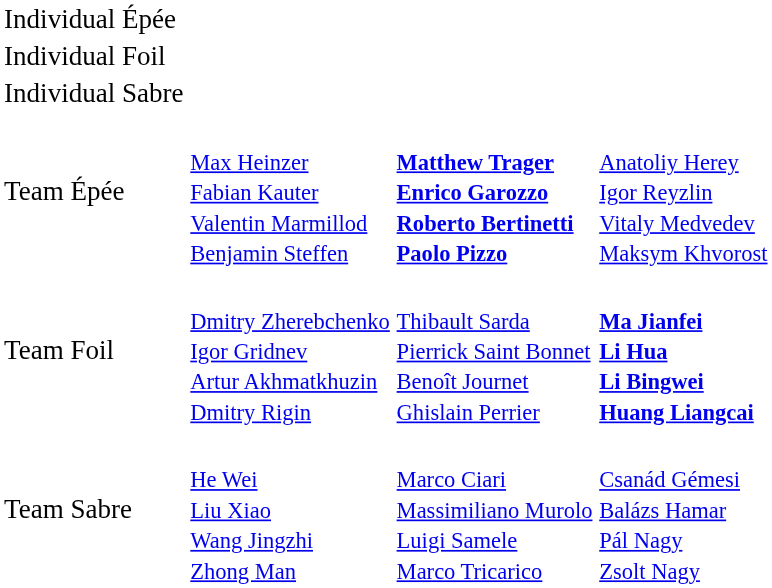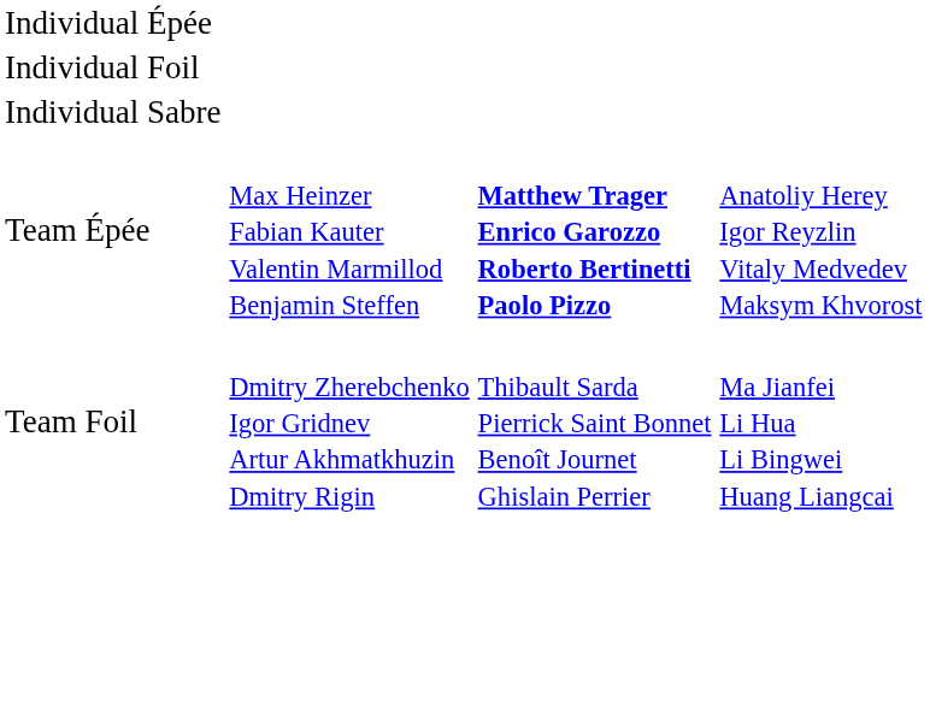 <table>
 <tr>
 <td rowspan=2>Individual Épée</td>
 <td rowspan=2></td>
 <td rowspan=2></td>
 <td></td>
 </tr>
 <tr>
 <td></td>
 </tr>
 <tr>
 <td rowspan=2>Individual Foil</td>
 <td rowspan=2></td>
 <td rowspan=2></td>
 <td></td>
 </tr>
 <tr>
 <td></td>
 </tr>
 <tr>
 <td rowspan=2>Individual Sabre</td>
 <td rowspan=2></td>
 <td rowspan=2></td>
 <td></td>
 </tr>
 <tr>
 <td></td>
 </tr>
 <tr>
 <td>Team Épée</td>
 <td><br><small><a href='#'>Max Heinzer</a><br><a href='#'>Fabian Kauter</a><br><a href='#'>Valentin Marmillod</a><br><a href='#'>Benjamin Steffen</a></small></td>
 <td><strong><br><small><a href='#'>Matthew Trager</a> <br><a href='#'>Enrico Garozzo</a><br><a href='#'>Roberto Bertinetti</a> <br><a href='#'>Paolo Pizzo</a></small></strong></td>
 <td> <br><small><a href='#'>Anatoliy Herey</a> <br><a href='#'>Igor Reyzlin</a> <br><a href='#'>Vitaly Medvedev</a><br><a href='#'>Maksym Khvorost</a></small></td>
 </tr>
 <tr>
 <td>Team Foil</td>
 <td><br><small><a href='#'>Dmitry Zherebchenko</a><br><a href='#'>Igor Gridnev</a><br><a href='#'>Artur Akhmatkhuzin</a><br><a href='#'>Dmitry Rigin</a></small></td>
 <td><br><small><a href='#'>Thibault Sarda</a> <br><a href='#'>Pierrick Saint Bonnet</a><br><a href='#'>Benoît Journet</a> <br><a href='#'>Ghislain Perrier</a></small></td>
-<td><strong><br><small><a href='#'>Ma Jianfei</a><br><a href='#'>Li Hua</a><br><a href='#'>Li Bingwei</a><br><a href='#'>Huang Liangcai</a></small></strong></td>
-</tr>
-<tr>
-<td>Team Sabre</td>
-<td><br><small><a href='#'>He Wei</a><br><a href='#'>Liu Xiao</a><br><a href='#'>Wang Jingzhi</a><br><a href='#'>Zhong Man</a></small></td>
-<td><br><small><a href='#'>Marco Ciari</a> <br><a href='#'>Massimiliano Murolo</a><br><a href='#'>Luigi Samele</a> <br><a href='#'>Marco Tricarico</a></small></td>
-<td> <br><small><a href='#'>Csanád Gémesi</a> <br><a href='#'>Balázs Hamar</a> <br><a href='#'>Pál Nagy</a><br><a href='#'>Zsolt Nagy</a></small></td>
+<td><br><small><a href='#'>Ma Jianfei</a><br><a href='#'>Li Hua</a><br><a href='#'>Li Bingwei</a><br><a href='#'>Huang Liangcai</a></small></td>
 </tr>
 </table>
